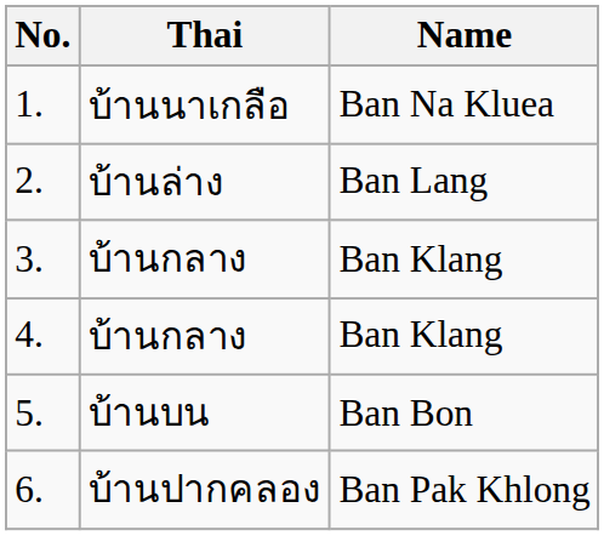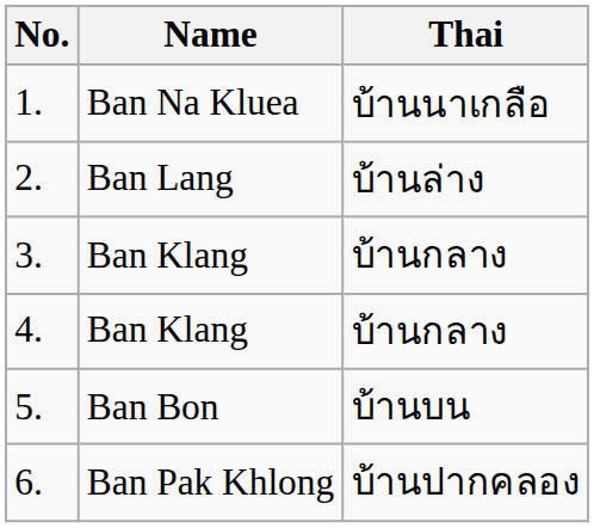 <table class="wikitable sortable">
 <tr>
 <th>No.</th>
+<th>Name</th>
 <th>Thai</th>
-<th>Name</th>
 </tr>
 <tr>
 <td>1.</td>
+<td>Ban Na Kluea</td>
 <td>บ้านนาเกลือ</td>
-<td>Ban Na Kluea</td>
 </tr>
 <tr>
 <td>2.</td>
+<td>Ban Lang</td>
 <td>บ้านล่าง</td>
-<td>Ban Lang</td>
 </tr>
 <tr>
 <td>3.</td>
+<td>Ban Klang</td>
 <td>บ้านกลาง</td>
-<td>Ban Klang</td>
 </tr>
 <tr>
 <td>4.</td>
+<td>Ban Klang</td>
 <td>บ้านกลาง</td>
-<td>Ban Klang</td>
 </tr>
 <tr>
 <td>5.</td>
+<td>Ban Bon</td>
 <td>บ้านบน</td>
-<td>Ban Bon</td>
 </tr>
 <tr>
 <td>6.</td>
+<td>Ban Pak Khlong</td>
 <td>บ้านปากคลอง</td>
-<td>Ban Pak Khlong</td>
 </tr>
 </table>
